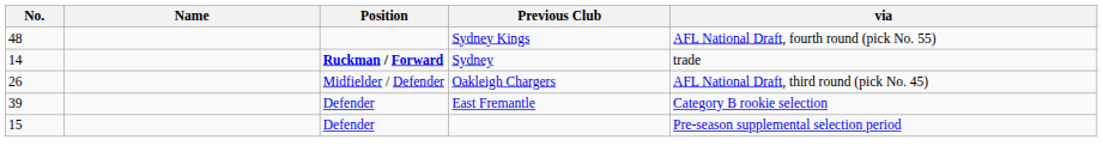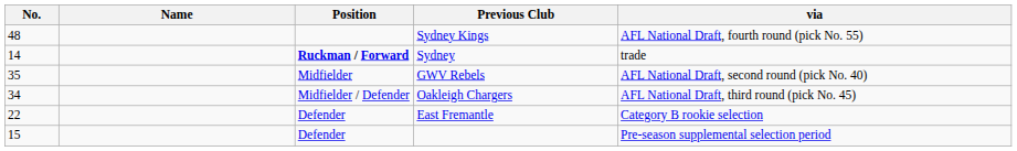 <table class="wikitable sortable" style="width:80%;">
 <tr style="background:#efefef;">
 <th width=1%>No.</th>
 <th width=6%>Name</th>
 <th width=2%>Position</th>
 <th width=5%>Previous Club</th>
 <th width=10%>via</th>
 </tr>
 <tr>
 <td align=left>48</td>
 <td></td>
 <td></td>
 <td><a href='#'>Sydney Kings</a></td>
 <td><a href='#'>AFL National Draft</a>, fourth round (pick No. 55)</td>
 </tr>
 <tr>
 <td align=left>14</td>
 <td></td>
 <td><strong><a href='#'>Ruckman</a> / <a href='#'>Forward</a></strong></td>
 <td><a href='#'>Sydney</a></td>
 <td>trade</td>
 </tr>
 <tr>
-<td align=left>26</td>
+<td align=left>35</td>
+<td></td>
+<td><a href='#'>Midfielder</a></td>
+<td><a href='#'>GWV Rebels</a></td>
+<td><a href='#'>AFL National Draft</a>, second round (pick No. 40)</td>
+</tr>
+<tr>
+<td align=left>34</td>
 <td></td>
 <td><a href='#'>Midfielder</a> / <a href='#'>Defender</a></td>
 <td><a href='#'>Oakleigh Chargers</a></td>
 <td><a href='#'>AFL National Draft</a>, third round (pick No. 45)</td>
 </tr>
 <tr>
-<td align=left>39</td>
+<td align=left>22</td>
 <td></td>
 <td><a href='#'>Defender</a></td>
 <td><a href='#'>East Fremantle</a></td>
 <td><a href='#'>Category B rookie selection</a></td>
 </tr>
 <tr>
 <td align=left>15</td>
 <td></td>
 <td><a href='#'>Defender</a></td>
 <td></td>
 <td><a href='#'>Pre-season supplemental selection period</a></td>
 </tr>
 </table>
